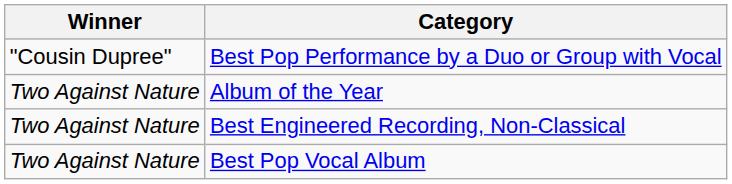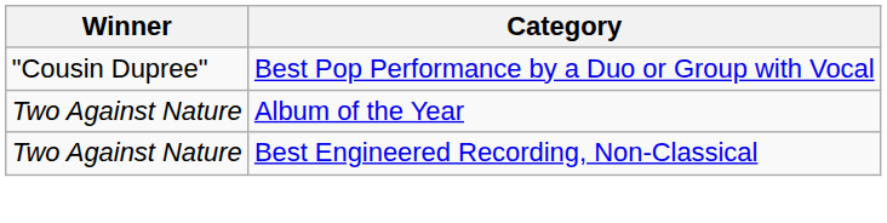 <table class="wikitable">
 <tr>
 <th align="left">Winner</th>
 <th align="left">Category</th>
 </tr>
 <tr>
 <td align="left">"Cousin Dupree"</td>
 <td align="left"><a href='#'>Best Pop Performance by a Duo or Group with Vocal</a></td>
 </tr>
 <tr>
 <td align="left"><em>Two Against Nature</em></td>
 <td align="left"><a href='#'>Album of the Year</a></td>
 </tr>
 <tr>
 <td align="left"><em>Two Against Nature</em></td>
 <td align="left"><a href='#'>Best Engineered Recording, Non-Classical</a></td>
 </tr>
-<tr>
-<td align="left"><em>Two Against Nature</em></td>
-<td align="left"><a href='#'>Best Pop Vocal Album</a></td>
-</tr>
 </table>
